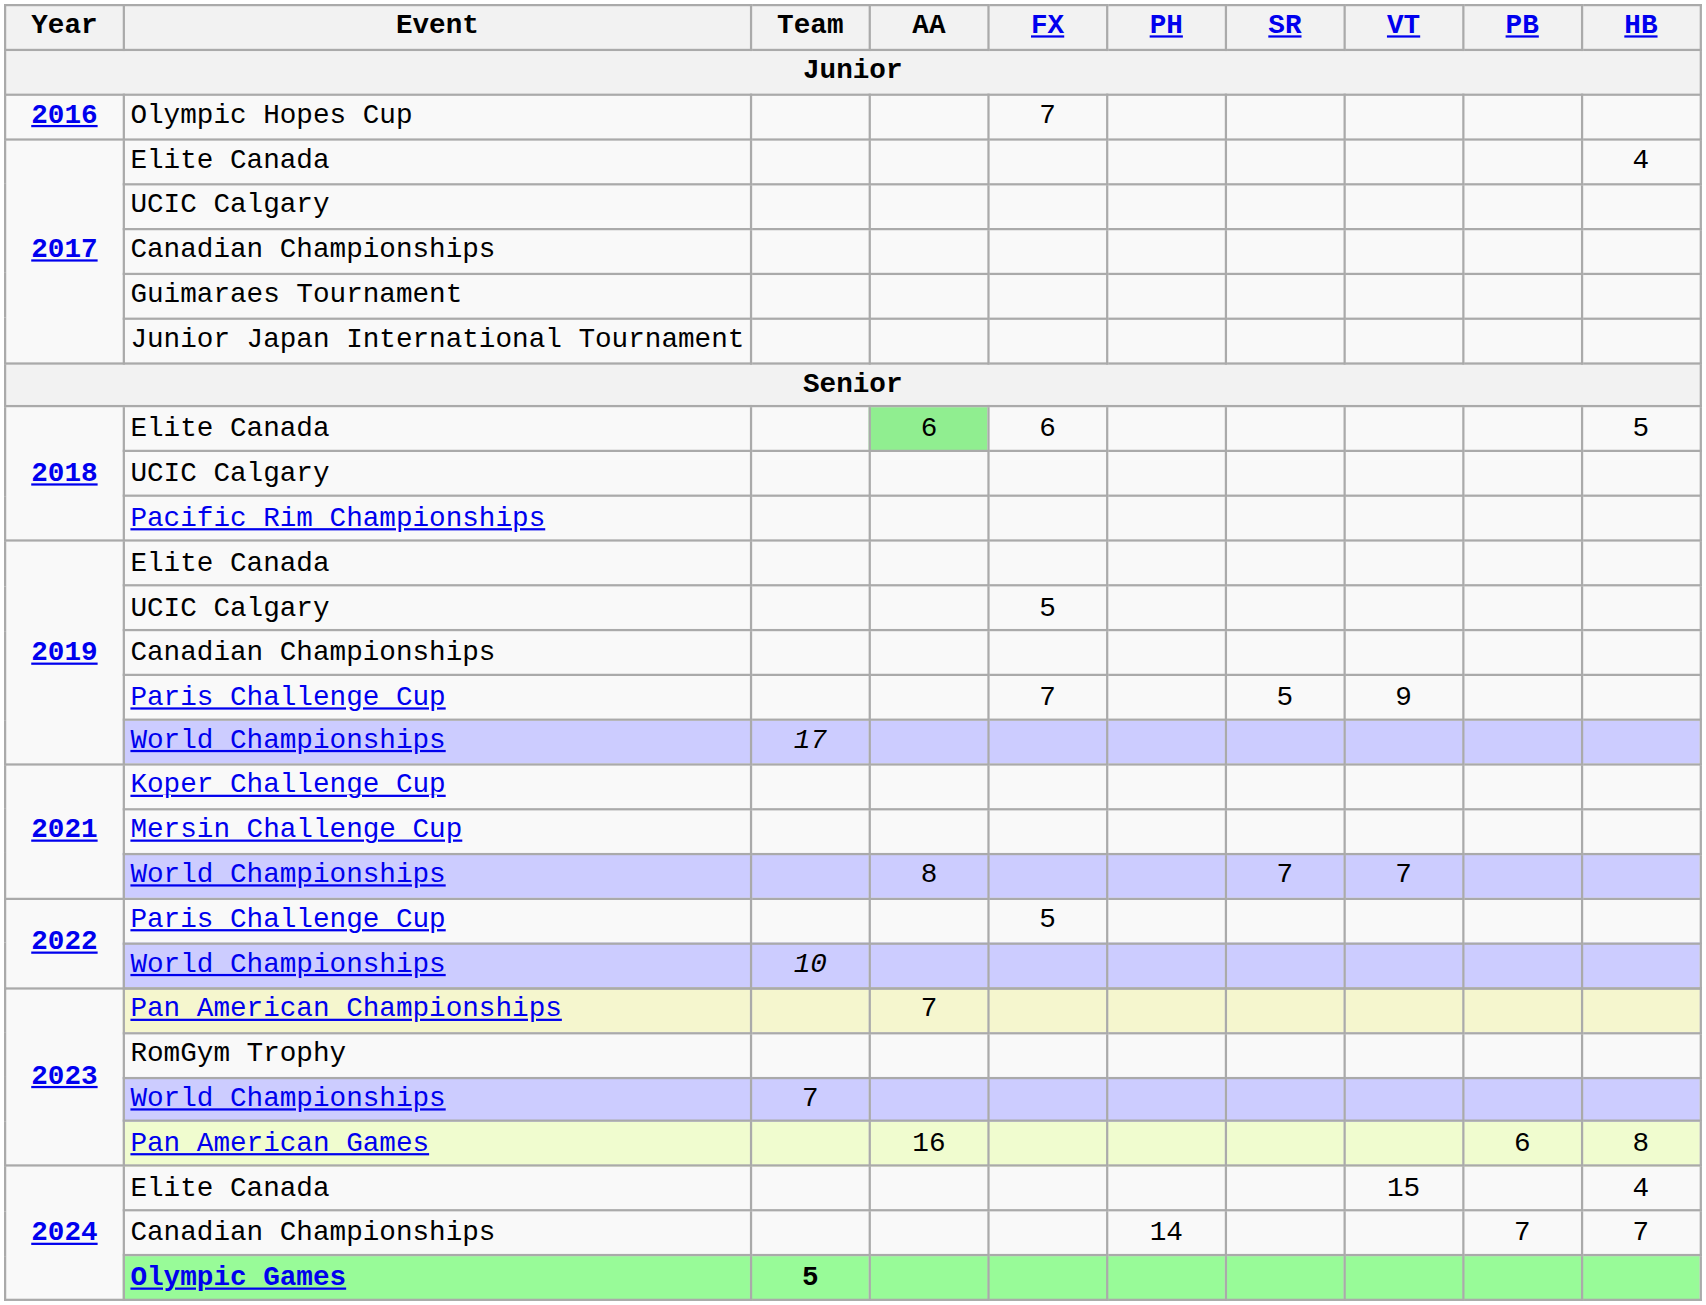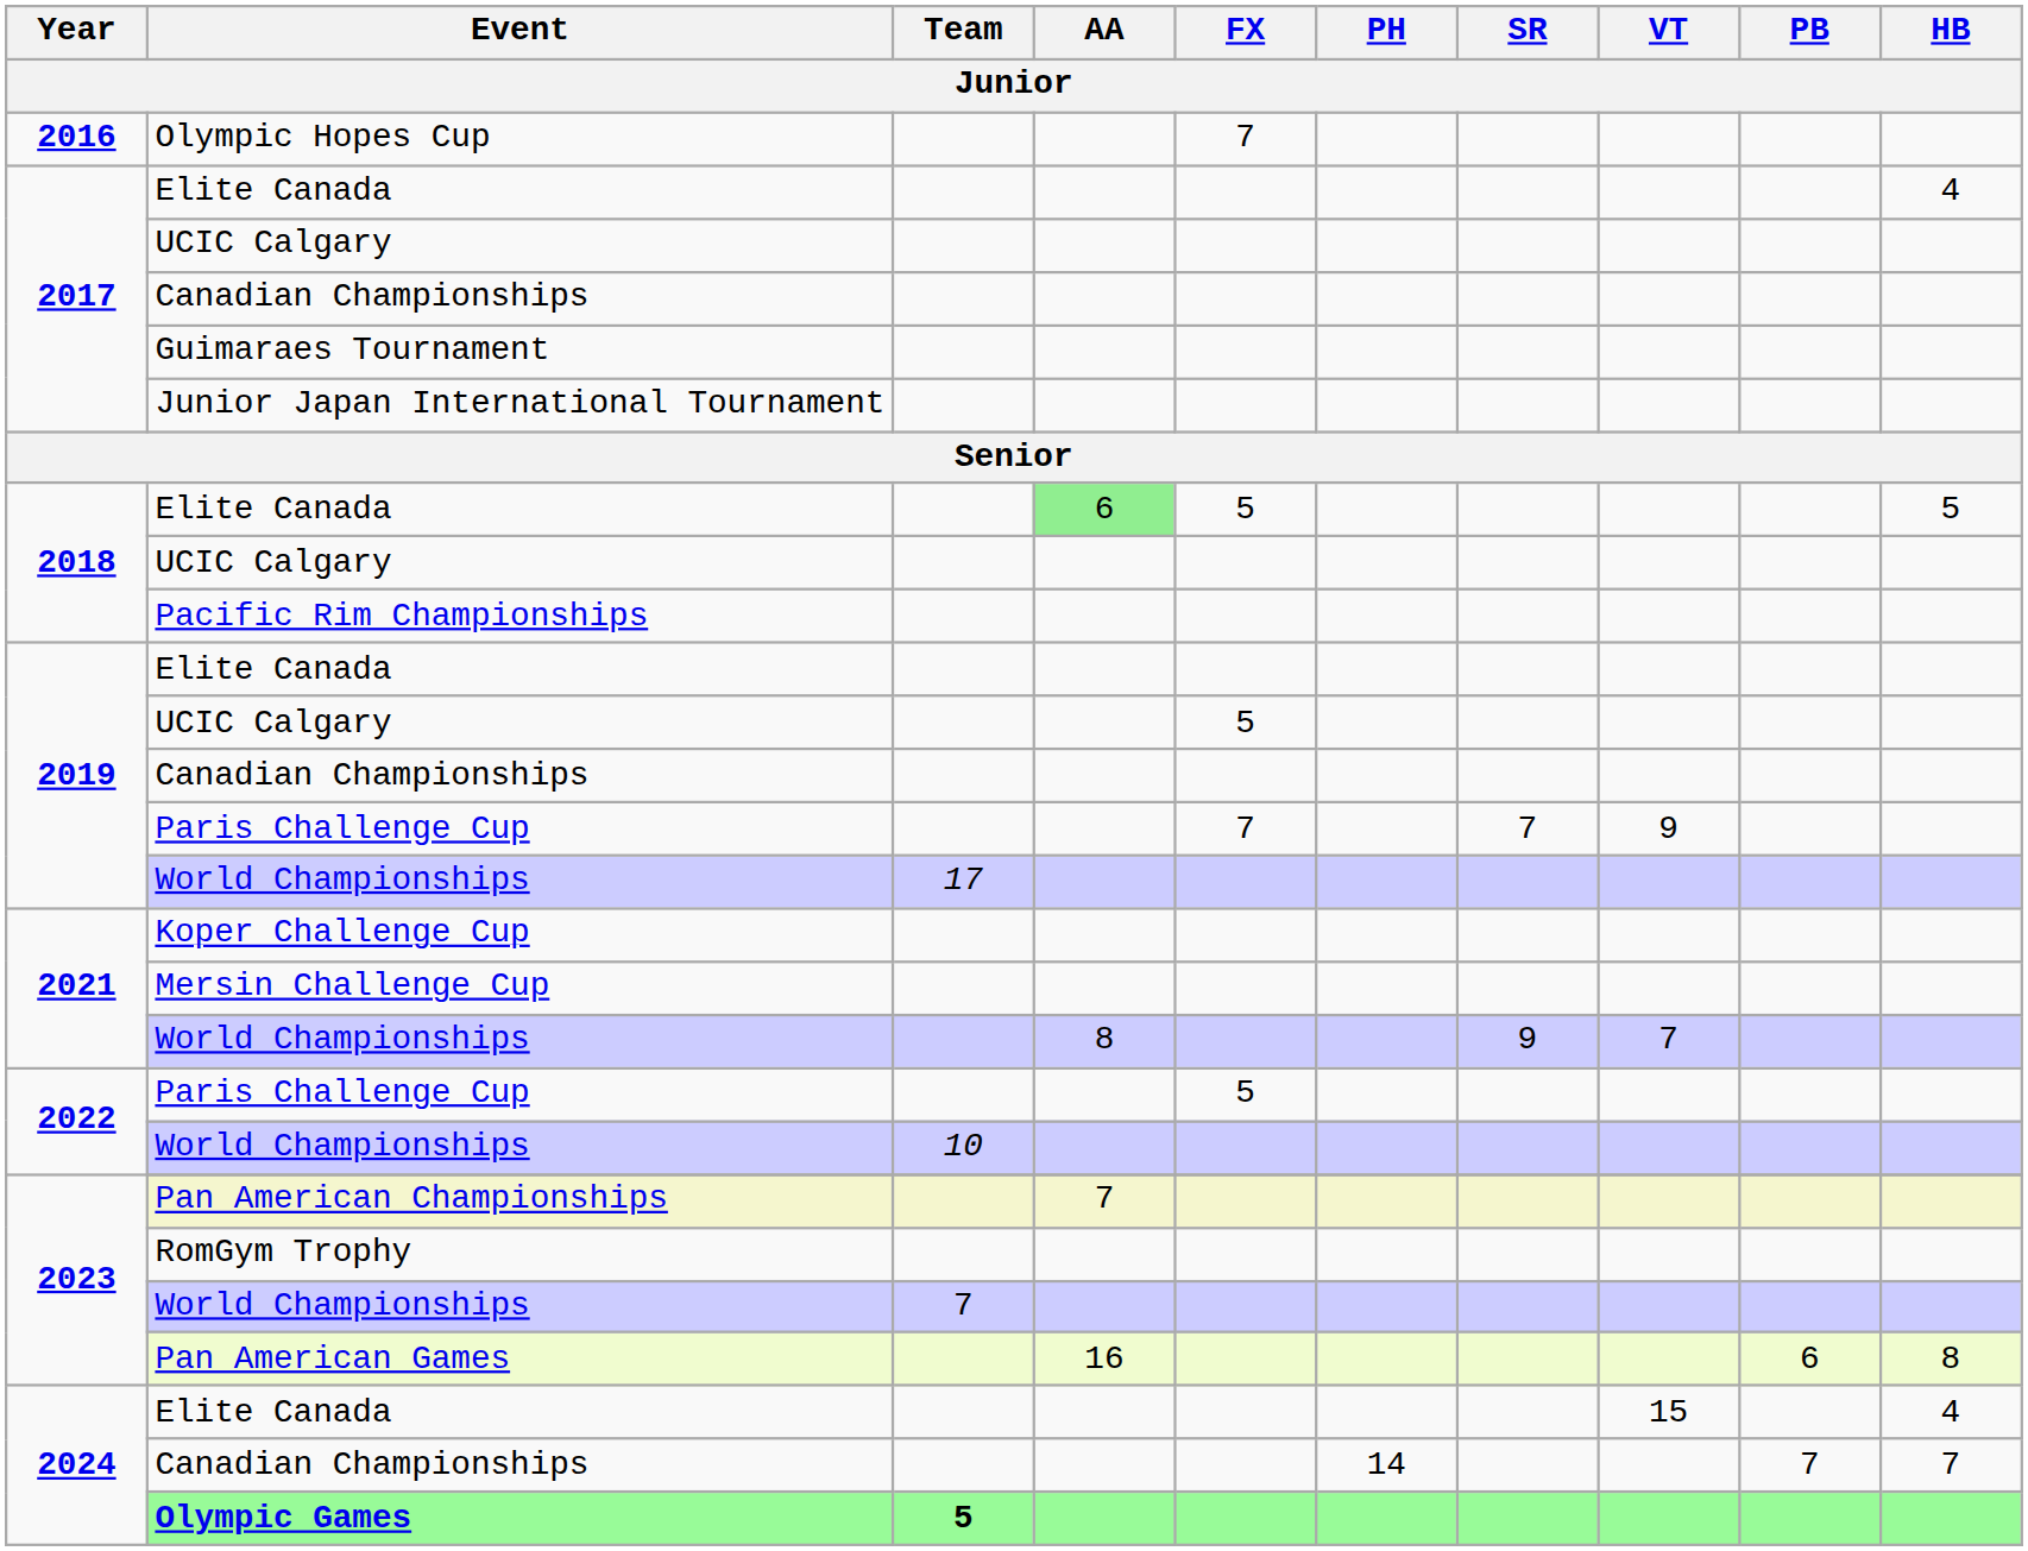 <table class="wikitable sortable" style="text-align:center; font-size:95%;">
 <tr>
 <th width=7% class=unsortable>Year</th>
 <th width=37% class=unsortable>Event</th>
 <th width=7% class=unsortable>Team</th>
 <th width=7% class=unsortable>AA</th>
 <th width=7% class=unsortable><a href='#'>FX</a></th>
 <th width=7% class=unsortable><a href='#'>PH</a></th>
 <th width=7% class=unsortable><a href='#'>SR</a></th>
 <th width=7% class=unsortable><a href='#'>VT</a></th>
 <th width=7% class=unsortable><a href='#'>PB</a></th>
 <th width=7% class=unsortable><a href='#'>HB</a></th>
 </tr>
 <tr>
 <th colspan="10">Junior</th>
 </tr>
 <tr>
 <td rowspan="1"><strong><a href='#'>2016</a></strong></td>
 <td align=left>Olympic Hopes Cup</td>
 <td></td>
 <td></td>
 <td>7</td>
 <td></td>
 <td></td>
 <td></td>
 <td></td>
 <td></td>
 </tr>
 <tr>
 <td rowspan="5"><strong><a href='#'>2017</a></strong></td>
 <td align=left>Elite Canada</td>
 <td></td>
 <td></td>
 <td></td>
 <td></td>
 <td></td>
 <td></td>
 <td></td>
 <td>4</td>
 </tr>
 <tr>
 <td align=left>UCIC Calgary</td>
 <td></td>
 <td></td>
 <td></td>
 <td></td>
 <td></td>
 <td></td>
 <td></td>
 <td></td>
 </tr>
 <tr>
 <td align=left>Canadian Championships</td>
 <td></td>
 <td></td>
 <td></td>
 <td></td>
 <td></td>
 <td></td>
 <td></td>
 <td></td>
 </tr>
 <tr>
 <td align=left>Guimaraes Tournament</td>
 <td></td>
 <td></td>
 <td></td>
 <td></td>
 <td></td>
 <td></td>
 <td></td>
 <td></td>
 </tr>
 <tr>
 <td align=left>Junior Japan International Tournament</td>
 <td></td>
 <td></td>
 <td></td>
 <td></td>
 <td></td>
 <td></td>
 <td></td>
 <td></td>
 </tr>
 <tr>
 <th colspan="10">Senior</th>
 </tr>
 <tr>
 <td rowspan="3"><strong><a href='#'>2018</a></strong></td>
 <td align=left>Elite Canada</td>
 <td></td>
 <td style="background: lightgreen;">6</td>
-<td>6</td>
+<td>5</td>
 <td></td>
 <td></td>
 <td></td>
 <td></td>
 <td>5</td>
 </tr>
 <tr>
 <td align=left>UCIC Calgary</td>
 <td></td>
 <td></td>
 <td></td>
 <td></td>
 <td></td>
 <td></td>
 <td></td>
 <td></td>
 </tr>
 <tr>
 <td align=left><a href='#'>Pacific Rim Championships</a></td>
 <td></td>
 <td></td>
 <td></td>
 <td></td>
 <td></td>
 <td></td>
 <td></td>
 <td></td>
 </tr>
 <tr>
 <td rowspan="5"><strong><a href='#'>2019</a></strong></td>
 <td align=left>Elite Canada</td>
 <td></td>
 <td></td>
 <td></td>
 <td></td>
 <td></td>
 <td></td>
 <td></td>
 <td></td>
 </tr>
 <tr>
 <td align=left>UCIC Calgary</td>
 <td></td>
 <td></td>
 <td>5</td>
 <td></td>
 <td></td>
 <td></td>
 <td></td>
 <td></td>
 </tr>
 <tr>
 <td align=left>Canadian Championships</td>
 <td></td>
 <td></td>
 <td></td>
 <td></td>
 <td></td>
 <td></td>
 <td></td>
 <td></td>
 </tr>
 <tr>
 <td align=left><a href='#'>Paris Challenge Cup</a></td>
 <td></td>
 <td></td>
 <td>7</td>
 <td></td>
-<td>5</td>
+<td>7</td>
 <td>9</td>
 <td></td>
 <td></td>
 </tr>
 <tr bgcolor=#CCCCFF>
 <td align=left><a href='#'>World Championships</a></td>
 <td><em>17</em></td>
 <td></td>
 <td></td>
 <td></td>
 <td></td>
 <td></td>
 <td></td>
 <td></td>
 </tr>
 <tr>
 <td rowspan="3"><strong><a href='#'>2021</a></strong></td>
 <td align=left><a href='#'>Koper Challenge Cup</a></td>
 <td></td>
 <td></td>
 <td></td>
 <td></td>
 <td></td>
 <td></td>
 <td></td>
 <td></td>
 </tr>
 <tr>
 <td align=left><a href='#'>Mersin Challenge Cup</a></td>
 <td></td>
 <td></td>
 <td></td>
 <td></td>
 <td></td>
 <td></td>
 <td></td>
 <td></td>
 </tr>
 <tr bgcolor=#CCCCFF>
 <td align=left><a href='#'>World Championships</a></td>
 <td></td>
 <td>8</td>
 <td></td>
 <td></td>
-<td>7</td>
+<td>9</td>
 <td>7</td>
 <td></td>
 <td></td>
 </tr>
 <tr>
 <td rowspan="2"><strong><a href='#'>2022</a></strong></td>
 <td align=left><a href='#'>Paris Challenge Cup</a></td>
 <td></td>
 <td></td>
 <td>5</td>
 <td></td>
 <td></td>
 <td></td>
 <td></td>
 <td></td>
 </tr>
 <tr bgcolor=#CCCCFF>
 <td align=left><a href='#'>World Championships</a></td>
 <td><em>10</em></td>
 <td></td>
 <td></td>
 <td></td>
 <td></td>
 <td></td>
 <td></td>
 <td></td>
 </tr>
 <tr>
 <td rowspan="5"><strong><a href='#'>2023</a></strong></td>
 </tr>
 <tr bgcolor=#F5F6CE>
 <td align=left><a href='#'>Pan American Championships</a></td>
 <td></td>
 <td>7</td>
 <td></td>
 <td></td>
 <td></td>
 <td></td>
 <td></td>
 <td></td>
 </tr>
 <tr>
 <td align=left>RomGym Trophy</td>
 <td></td>
 <td></td>
 <td></td>
 <td></td>
 <td></td>
 <td></td>
 <td></td>
 <td></td>
 </tr>
 <tr bgcolor=#CCCCFF>
 <td align=left><a href='#'>World Championships</a></td>
 <td>7</td>
 <td></td>
 <td></td>
 <td></td>
 <td></td>
 <td></td>
 <td></td>
 <td></td>
 </tr>
 <tr bgcolor=#f0fccf>
 <td align=left><a href='#'>Pan American Games</a></td>
 <td></td>
 <td>16</td>
 <td></td>
 <td></td>
 <td></td>
 <td></td>
 <td>6</td>
 <td>8</td>
 </tr>
 <tr>
 <td rowspan="3"><strong><a href='#'>2024</a></strong></td>
 <td align=left>Elite Canada</td>
 <td></td>
 <td></td>
 <td></td>
 <td></td>
 <td></td>
 <td>15</td>
 <td></td>
 <td>4</td>
 </tr>
 <tr>
 <td align=left>Canadian Championships</td>
 <td></td>
 <td></td>
 <td></td>
 <td>14</td>
 <td></td>
 <td></td>
 <td>7</td>
 <td>7</td>
 </tr>
 <tr bgcolor=98FB98>
 <td align=left><strong><a href='#'>Olympic Games</a></strong></td>
 <td><strong>5</strong></td>
 <td></td>
 <td></td>
 <td></td>
 <td></td>
 <td></td>
 <td></td>
 <td></td>
 </tr>
 </table>
